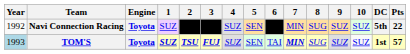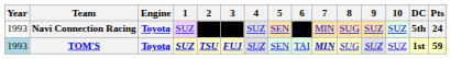 <table class="wikitable" style="text-align:center; font-size:85%">
 <tr>
 <th>Year</th>
 <th>Team</th>
 <th>Engine</th>
 <th>1</th>
 <th>2</th>
 <th>3</th>
 <th>4</th>
 <th>5</th>
 <th>6</th>
 <th>7</th>
 <th>8</th>
 <th>9</th>
 <th>10</th>
 <th>DC</th>
 <th>Pts</th>
 </tr>
 <tr>
-<td>1992</td>
+<td>1993</td>
 <th nowrap>Navi Connection Racing</th>
 <th><a href='#'>Toyota</a></th>
 <td style="background:#EFCFFF;"><a href='#'>SUZ</a><br></td>
 <td style="background:#000000; color:#ffffff"><a href='#'></a><br></td>
 <td bgcolor="#000000" style="color: #ffffff"><a href='#'></a><br></td>
 <td style="background:#DFDFDF;"><a href='#'>SUZ</a><br></td>
 <td style="background:#FFDF9F;"><a href='#'>SEN</a><br></td>
 <td style="background:#000000; color:#ffffff"><a href='#'></a><br></td>
 <td style="background:#FFDF9F;"><a href='#'>MIN</a><br></td>
 <td style="background:#FFDF9F;"><a href='#'>SUG</a><br></td>
 <td style="background:#FFDF9F;"><a href='#'>SUZ</a><br></td>
 <td style="background:#DFFFDF;"><a href='#'>SUZ</a><br></td>
 <th>5th</th>
-<th>22</th>
+<th>24</th>
 </tr>
 <tr>
 <td style="background: lightblue;">1993</td>
 <th><a href='#'>TOM'S</a></th>
 <th><a href='#'>Toyota</a></th>
 <td style="background:#FFFFBF;"><strong><em><a href='#'>SUZ</a></em></strong><br></td>
 <td style="background:#FFFFBF;"><strong><em><a href='#'>TSU</a></em></strong><br></td>
 <td style="background:#FFFFBF;"><strong><em><a href='#'>FUJ</a></em></strong><br></td>
 <td style="background:#DFDFDF;"><em><a href='#'>SUZ</a></em><br></td>
 <td style="background:#DFFFDF;"><a href='#'>SEN</a><br></td>
 <td style="background:#DFFFDF;"><a href='#'>TAI</a><br></td>
 <td style="background:#FFFFBF;"><strong><em><a href='#'>MIN</a></em></strong><br></td>
 <td style="background:#FFFFBF;"><em><a href='#'>SUG</a></em><br></td>
 <td style="background:#DFDFDF;"><em><a href='#'>SUZ</a></em><br></td>
 <td><a href='#'>SUZ</a></td>
 <td style="background:#FFFFBF;"><strong>1st</strong></td>
-<td style="background:#FFFFBF;"><strong>57</strong></td>
+<td style="background:#FFFFBF;"><strong>59</strong></td>
 </tr>
 </table>
